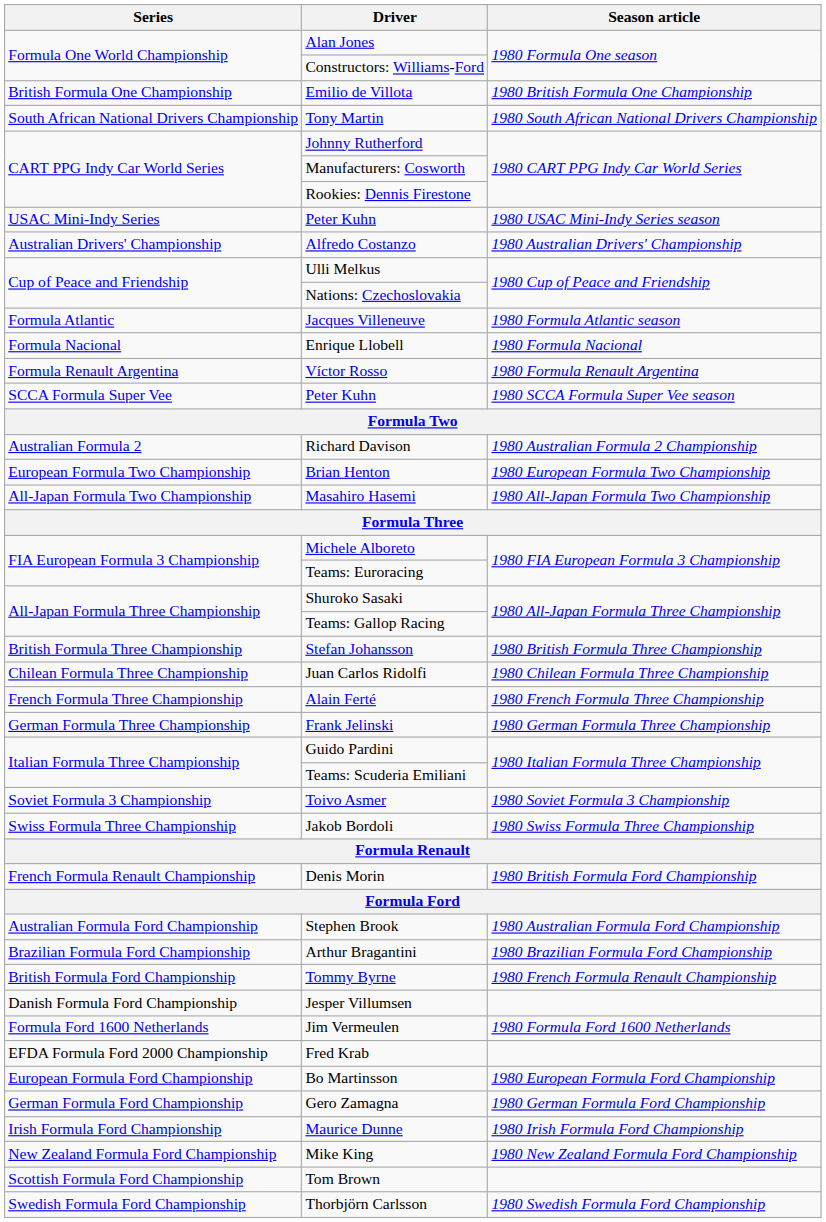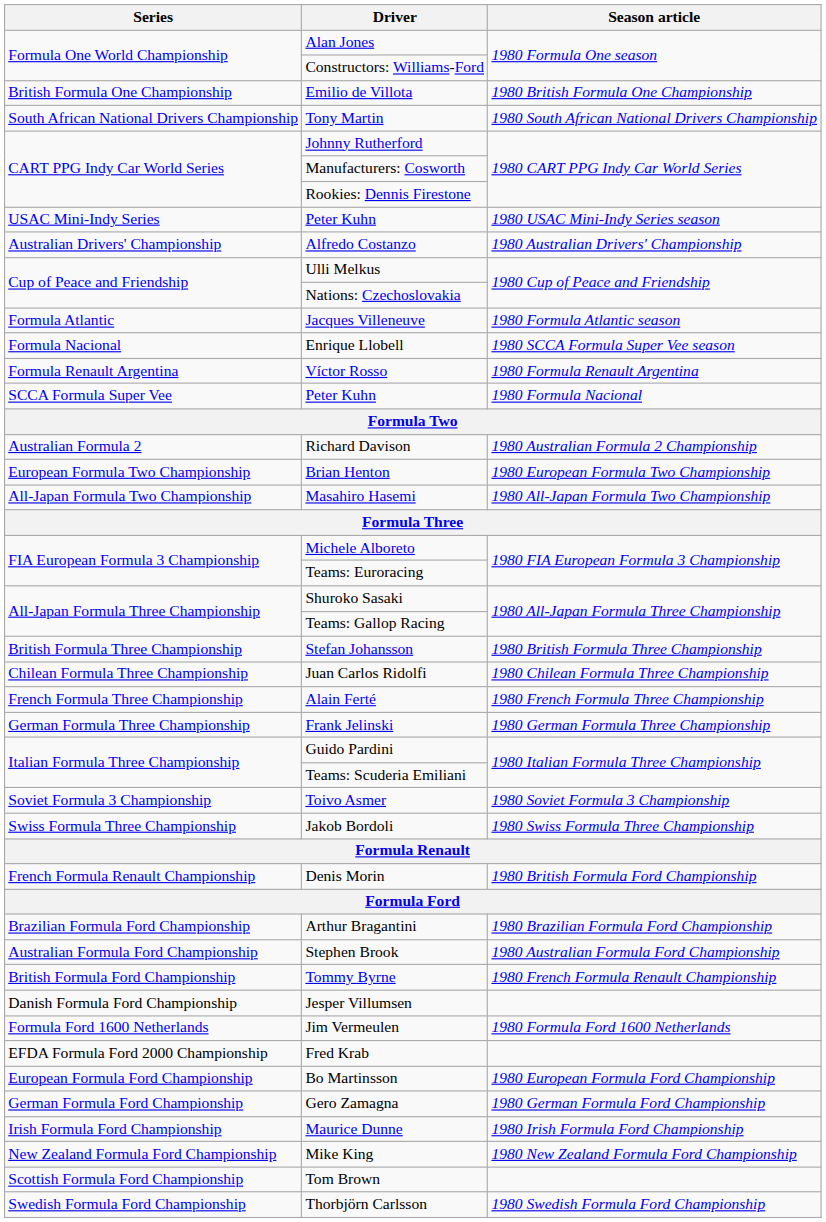 <table class="wikitable" style="font-size: 87%;">
 <tr>
 <th>Series</th>
 <th>Driver</th>
 <th>Season article</th>
 </tr>
 <tr>
 <td rowspan=2><a href='#'>Formula One World Championship</a></td>
 <td> <a href='#'>Alan Jones</a></td>
 <td rowspan=2><em><a href='#'>1980 Formula One season</a></em></td>
 </tr>
 <tr>
 <td>Constructors:  <a href='#'>Williams</a>-<a href='#'>Ford</a></td>
 </tr>
 <tr>
 <td><a href='#'>British Formula One Championship</a></td>
 <td> <a href='#'>Emilio de Villota</a></td>
 <td><em><a href='#'>1980 British Formula One Championship</a></em></td>
 </tr>
 <tr>
 <td><a href='#'>South African National Drivers Championship</a></td>
 <td> <a href='#'>Tony Martin</a></td>
 <td><em><a href='#'>1980 South African National Drivers Championship</a></em></td>
 </tr>
 <tr>
 <td rowspan=3><a href='#'>CART PPG Indy Car World Series</a></td>
 <td> <a href='#'>Johnny Rutherford</a></td>
 <td rowspan=3><em><a href='#'>1980 CART PPG Indy Car World Series</a></em></td>
 </tr>
 <tr>
 <td>Manufacturers:  <a href='#'>Cosworth</a></td>
 </tr>
 <tr>
 <td>Rookies:  <a href='#'>Dennis Firestone</a></td>
 </tr>
 <tr>
 <td><a href='#'>USAC Mini-Indy Series</a></td>
 <td> <a href='#'>Peter Kuhn</a></td>
 <td><em><a href='#'>1980 USAC Mini-Indy Series season</a></em></td>
 </tr>
 <tr>
 <td><a href='#'>Australian Drivers' Championship</a></td>
 <td> <a href='#'>Alfredo Costanzo</a></td>
 <td><em><a href='#'>1980 Australian Drivers' Championship</a></em></td>
 </tr>
 <tr>
 <td rowspan=2><a href='#'>Cup of Peace and Friendship</a></td>
 <td> Ulli Melkus</td>
 <td rowspan=2><em><a href='#'>1980 Cup of Peace and Friendship</a></em></td>
 </tr>
 <tr>
 <td>Nations:  <a href='#'>Czechoslovakia</a></td>
 </tr>
 <tr>
 <td><a href='#'>Formula Atlantic</a></td>
 <td> <a href='#'>Jacques Villeneuve</a></td>
 <td><em><a href='#'>1980 Formula Atlantic season</a></em></td>
 </tr>
 <tr>
 <td><a href='#'>Formula Nacional</a></td>
 <td> Enrique Llobell</td>
-<td><em><a href='#'>1980 Formula Nacional</a></em></td>
+<td><em><a href='#'>1980 SCCA Formula Super Vee season</a></em></td>
 </tr>
 <tr>
 <td><a href='#'>Formula Renault Argentina</a></td>
 <td> <a href='#'>Víctor Rosso</a></td>
 <td><em><a href='#'>1980 Formula Renault Argentina</a></em></td>
 </tr>
 <tr>
 <td><a href='#'>SCCA Formula Super Vee</a></td>
 <td> <a href='#'>Peter Kuhn</a></td>
-<td><em><a href='#'>1980 SCCA Formula Super Vee season</a></em></td>
+<td><em><a href='#'>1980 Formula Nacional</a></em></td>
 </tr>
 <tr>
 <th colspan="3" align="center"><a href='#'>Formula Two</a></th>
 </tr>
 <tr>
 <td><a href='#'>Australian Formula 2</a></td>
 <td> Richard Davison</td>
 <td><em><a href='#'>1980 Australian Formula 2 Championship</a></em></td>
 </tr>
 <tr>
 <td><a href='#'>European Formula Two Championship</a></td>
 <td> <a href='#'>Brian Henton</a></td>
 <td><em><a href='#'>1980 European Formula Two Championship</a></em></td>
 </tr>
 <tr>
 <td><a href='#'>All-Japan Formula Two Championship</a></td>
 <td> <a href='#'>Masahiro Hasemi</a></td>
 <td><em><a href='#'>1980 All-Japan Formula Two Championship</a></em></td>
 </tr>
 <tr>
 <th colspan=3 align=center><a href='#'>Formula Three</a></th>
 </tr>
 <tr>
 <td rowspan="2"><a href='#'>FIA European Formula 3 Championship</a></td>
 <td> <a href='#'>Michele Alboreto</a></td>
 <td rowspan="2"><em><a href='#'>1980 FIA European Formula 3 Championship</a></em></td>
 </tr>
 <tr>
 <td>Teams:  Euroracing</td>
 </tr>
 <tr>
 <td rowspan="2"><a href='#'>All-Japan Formula Three Championship</a></td>
 <td> Shuroko Sasaki</td>
 <td rowspan="2"><em><a href='#'>1980 All-Japan Formula Three Championship</a></em></td>
 </tr>
 <tr>
 <td>Teams:  Gallop Racing</td>
 </tr>
 <tr>
 <td><a href='#'>British Formula Three Championship</a></td>
 <td> <a href='#'>Stefan Johansson</a></td>
 <td><em><a href='#'>1980 British Formula Three Championship</a></em></td>
 </tr>
 <tr>
 <td><a href='#'>Chilean Formula Three Championship</a></td>
 <td> Juan Carlos Ridolfi</td>
 <td><em><a href='#'>1980 Chilean Formula Three Championship</a></em></td>
 </tr>
 <tr>
 <td><a href='#'>French Formula Three Championship</a></td>
 <td> <a href='#'>Alain Ferté</a></td>
 <td><em><a href='#'>1980 French Formula Three Championship</a></em></td>
 </tr>
 <tr>
 <td><a href='#'>German Formula Three Championship</a></td>
 <td> <a href='#'>Frank Jelinski</a></td>
 <td><em><a href='#'>1980 German Formula Three Championship</a></em></td>
 </tr>
 <tr>
 <td rowspan=2><a href='#'>Italian Formula Three Championship</a></td>
 <td> Guido Pardini</td>
 <td rowspan=2><em><a href='#'>1980 Italian Formula Three Championship</a></em></td>
 </tr>
 <tr>
 <td>Teams:  Scuderia Emiliani</td>
 </tr>
 <tr>
 <td><a href='#'>Soviet Formula 3 Championship</a></td>
 <td> <a href='#'>Toivo Asmer</a></td>
 <td><em><a href='#'>1980 Soviet Formula 3 Championship</a></em></td>
 </tr>
 <tr>
 <td><a href='#'>Swiss Formula Three Championship</a></td>
 <td> Jakob Bordoli</td>
 <td><em><a href='#'>1980 Swiss Formula Three Championship</a></em></td>
 </tr>
 <tr>
 <th colspan=3><a href='#'>Formula Renault</a></th>
 </tr>
 <tr>
 <td><a href='#'>French Formula Renault Championship</a></td>
 <td> Denis Morin</td>
 <td><em><a href='#'>1980 British Formula Ford Championship</a></em></td>
 </tr>
 <tr>
 <th colspan="3"><a href='#'>Formula Ford</a></th>
 </tr>
 <tr>
+<td><a href='#'>Brazilian Formula Ford Championship</a></td>
+<td> Arthur Bragantini</td>
+<td><em><a href='#'>1980 Brazilian Formula Ford Championship</a></em></td>
+</tr>
+<tr>
 <td><a href='#'>Australian Formula Ford Championship</a></td>
 <td> Stephen Brook</td>
 <td><em><a href='#'>1980 Australian Formula Ford Championship</a></em></td>
-</tr>
-<tr>
-<td><a href='#'>Brazilian Formula Ford Championship</a></td>
-<td> Arthur Bragantini</td>
-<td><em><a href='#'>1980 Brazilian Formula Ford Championship</a></em></td>
 </tr>
 <tr>
 <td><a href='#'>British Formula Ford Championship</a></td>
 <td> <a href='#'>Tommy Byrne</a></td>
 <td><em><a href='#'>1980 French Formula Renault Championship</a></em></td>
 </tr>
 <tr>
 <td>Danish Formula Ford Championship</td>
 <td> Jesper Villumsen</td>
 <td></td>
 </tr>
 <tr>
 <td><a href='#'>Formula Ford 1600 Netherlands</a></td>
 <td> Jim Vermeulen</td>
 <td><em><a href='#'>1980 Formula Ford 1600 Netherlands</a></em></td>
 </tr>
 <tr>
 <td>EFDA Formula Ford 2000 Championship</td>
 <td> Fred Krab</td>
 <td></td>
 </tr>
 <tr>
 <td><a href='#'>European Formula Ford Championship</a></td>
 <td> Bo Martinsson</td>
 <td><em><a href='#'>1980 European Formula Ford Championship</a></em></td>
 </tr>
 <tr>
 <td><a href='#'>German Formula Ford Championship</a></td>
 <td> Gero Zamagna</td>
 <td><em><a href='#'>1980 German Formula Ford Championship</a></em></td>
 </tr>
 <tr>
 <td><a href='#'>Irish Formula Ford Championship</a></td>
 <td> <a href='#'>Maurice Dunne</a></td>
 <td><em><a href='#'>1980 Irish Formula Ford Championship</a></em></td>
 </tr>
 <tr>
 <td><a href='#'>New Zealand Formula Ford Championship</a></td>
 <td> Mike King</td>
 <td><em><a href='#'>1980 New Zealand Formula Ford Championship</a></em></td>
 </tr>
 <tr>
 <td><a href='#'>Scottish Formula Ford Championship</a></td>
 <td> Tom Brown</td>
 <td></td>
 </tr>
 <tr>
 <td><a href='#'>Swedish Formula Ford Championship</a></td>
 <td> Thorbjörn Carlsson</td>
 <td><em><a href='#'>1980 Swedish Formula Ford Championship</a></em></td>
 </tr>
 <tr>
 </tr>
 </table>
